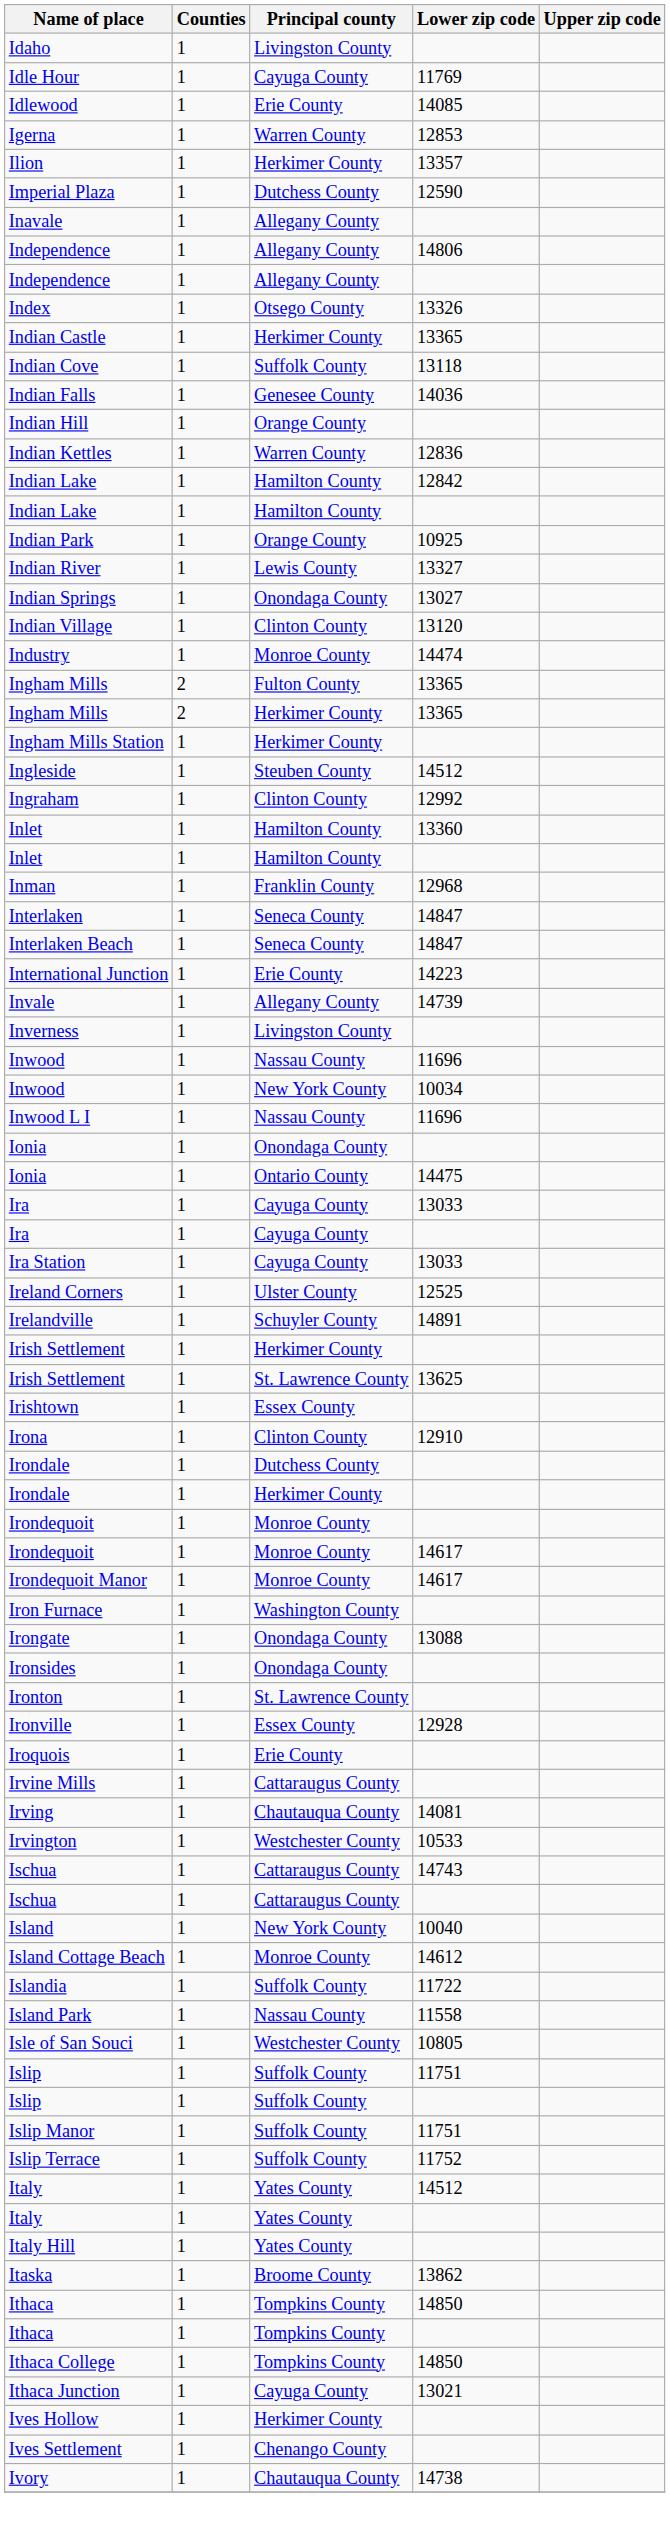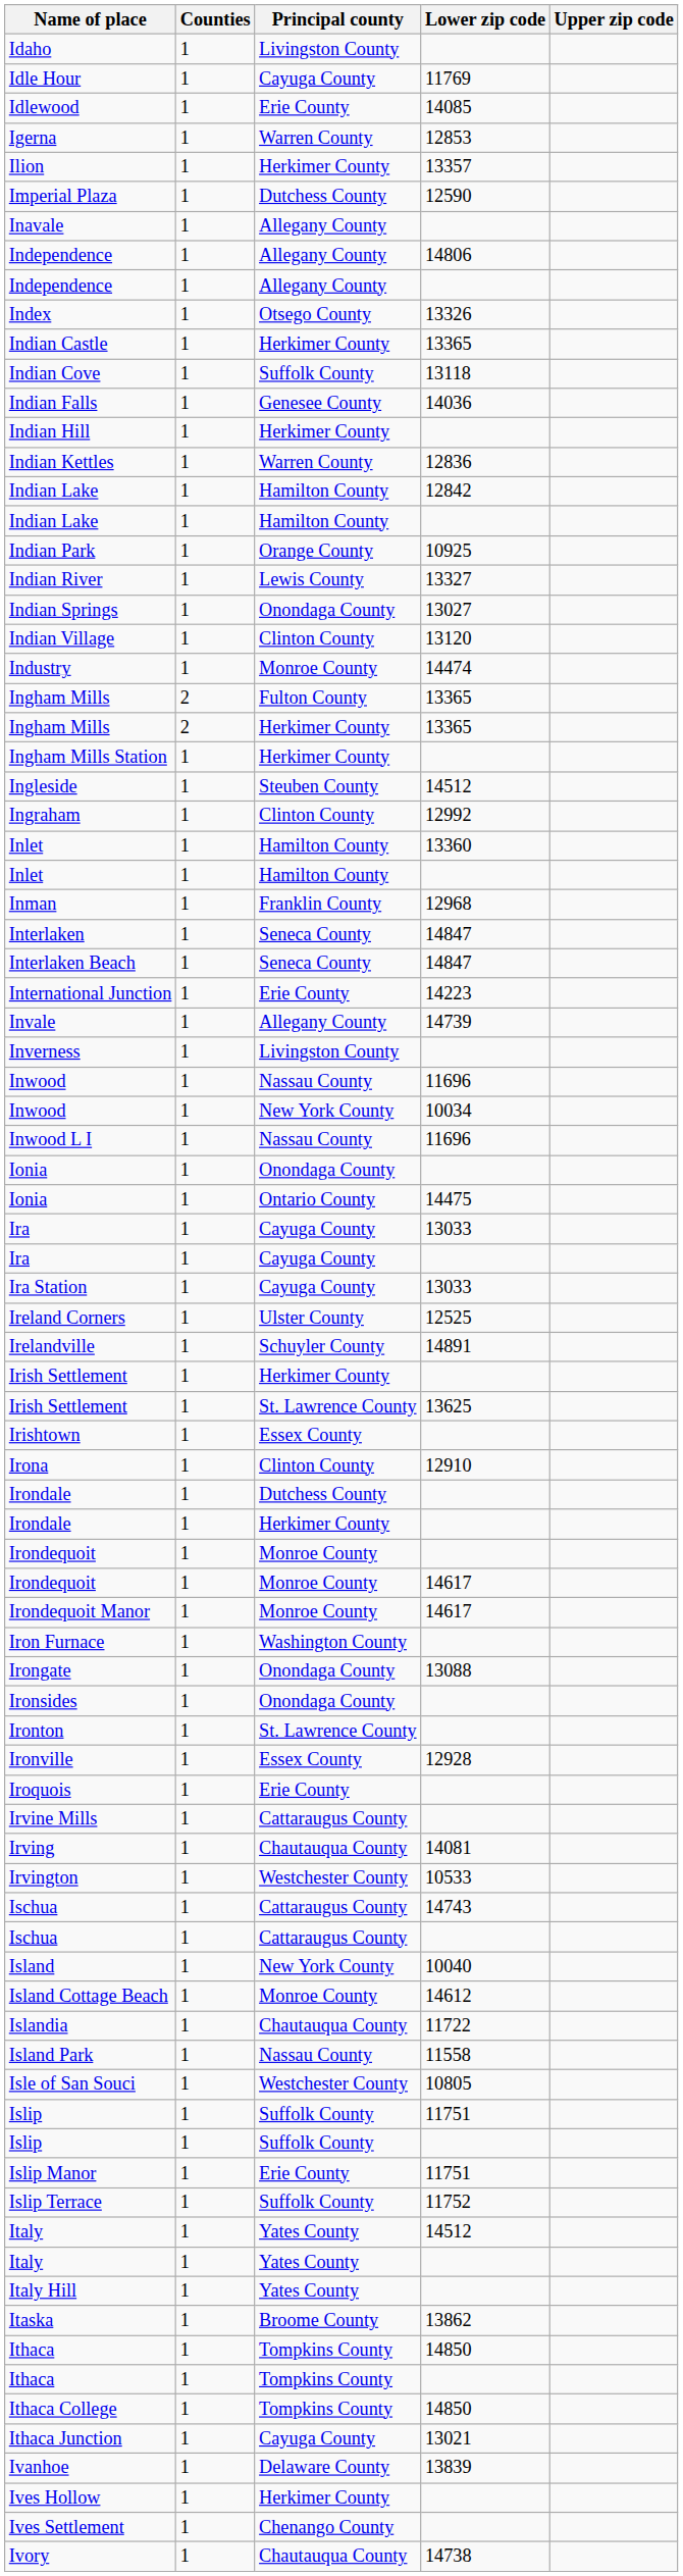 <table align="center" class="wikitable">
 <tr>
 <th>Name of place</th>
 <th>Counties</th>
 <th>Principal county</th>
 <th>Lower zip code</th>
 <th>Upper zip code</th>
 </tr>
 <tr --->
 <td><a href='#'>Idaho</a></td>
 <td>1</td>
 <td><a href='#'>Livingston County</a></td>
 <td> </td>
 <td> </td>
 </tr>
 <tr --->
 <td><a href='#'>Idle Hour</a></td>
 <td>1</td>
 <td><a href='#'>Cayuga County</a></td>
 <td>11769</td>
 <td> </td>
 </tr>
 <tr --->
 <td><a href='#'>Idlewood</a></td>
 <td>1</td>
 <td><a href='#'>Erie County</a></td>
 <td>14085</td>
 <td> </td>
 </tr>
 <tr --->
 <td><a href='#'>Igerna</a></td>
 <td>1</td>
 <td><a href='#'>Warren County</a></td>
 <td>12853</td>
 <td> </td>
 </tr>
 <tr --->
 <td><a href='#'>Ilion</a></td>
 <td>1</td>
 <td><a href='#'>Herkimer County</a></td>
 <td>13357</td>
 <td> </td>
 </tr>
 <tr --->
 <td><a href='#'>Imperial Plaza</a></td>
 <td>1</td>
 <td><a href='#'>Dutchess County</a></td>
 <td>12590</td>
 <td> </td>
 </tr>
 <tr --->
 <td><a href='#'>Inavale</a></td>
 <td>1</td>
 <td><a href='#'>Allegany County</a></td>
 <td> </td>
 <td> </td>
 </tr>
 <tr --->
 <td><a href='#'>Independence</a></td>
 <td>1</td>
 <td><a href='#'>Allegany County</a></td>
 <td>14806</td>
 <td> </td>
 </tr>
 <tr --->
 <td><a href='#'>Independence</a></td>
 <td>1</td>
 <td><a href='#'>Allegany County</a></td>
 <td> </td>
 <td> </td>
 </tr>
 <tr --->
 <td><a href='#'>Index</a></td>
 <td>1</td>
 <td><a href='#'>Otsego County</a></td>
 <td>13326</td>
 <td> </td>
 </tr>
 <tr --->
 <td><a href='#'>Indian Castle</a></td>
 <td>1</td>
 <td><a href='#'>Herkimer County</a></td>
 <td>13365</td>
 <td> </td>
 </tr>
 <tr --->
 <td><a href='#'>Indian Cove</a></td>
 <td>1</td>
 <td><a href='#'>Suffolk County</a></td>
 <td>13118</td>
 <td> </td>
 </tr>
 <tr --->
 <td><a href='#'>Indian Falls</a></td>
 <td>1</td>
 <td><a href='#'>Genesee County</a></td>
 <td>14036</td>
 <td> </td>
 </tr>
 <tr --->
 <td><a href='#'>Indian Hill</a></td>
 <td>1</td>
-<td><a href='#'>Orange County</a></td>
+<td><a href='#'>Herkimer County</a></td>
 <td> </td>
 <td> </td>
 </tr>
 <tr --->
 <td><a href='#'>Indian Kettles</a></td>
 <td>1</td>
 <td><a href='#'>Warren County</a></td>
 <td>12836</td>
 <td> </td>
 </tr>
 <tr --->
 <td><a href='#'>Indian Lake</a></td>
 <td>1</td>
 <td><a href='#'>Hamilton County</a></td>
 <td>12842</td>
 <td> </td>
 </tr>
 <tr --->
 <td><a href='#'>Indian Lake</a></td>
 <td>1</td>
 <td><a href='#'>Hamilton County</a></td>
 <td> </td>
 <td> </td>
 </tr>
 <tr --->
 <td><a href='#'>Indian Park</a></td>
 <td>1</td>
 <td><a href='#'>Orange County</a></td>
 <td>10925</td>
 <td> </td>
 </tr>
 <tr --->
 <td><a href='#'>Indian River</a></td>
 <td>1</td>
 <td><a href='#'>Lewis County</a></td>
 <td>13327</td>
 <td> </td>
 </tr>
 <tr --->
 <td><a href='#'>Indian Springs</a></td>
 <td>1</td>
 <td><a href='#'>Onondaga County</a></td>
 <td>13027</td>
 <td> </td>
 </tr>
 <tr --->
 <td><a href='#'>Indian Village</a></td>
 <td>1</td>
 <td><a href='#'>Clinton County</a></td>
 <td>13120</td>
 <td> </td>
 </tr>
 <tr --->
 <td><a href='#'>Industry</a></td>
 <td>1</td>
 <td><a href='#'>Monroe County</a></td>
 <td>14474</td>
 <td> </td>
 </tr>
 <tr --->
 <td><a href='#'>Ingham Mills</a></td>
 <td>2</td>
 <td><a href='#'>Fulton County</a></td>
 <td>13365</td>
 <td> </td>
 </tr>
 <tr --->
 <td><a href='#'>Ingham Mills</a></td>
 <td>2</td>
 <td><a href='#'>Herkimer County</a></td>
 <td>13365</td>
 <td> </td>
 </tr>
 <tr --->
 <td><a href='#'>Ingham Mills Station</a></td>
 <td>1</td>
 <td><a href='#'>Herkimer County</a></td>
 <td> </td>
 <td> </td>
 </tr>
 <tr --->
 <td><a href='#'>Ingleside</a></td>
 <td>1</td>
 <td><a href='#'>Steuben County</a></td>
 <td>14512</td>
 <td> </td>
 </tr>
 <tr --->
 <td><a href='#'>Ingraham</a></td>
 <td>1</td>
 <td><a href='#'>Clinton County</a></td>
 <td>12992</td>
 <td> </td>
 </tr>
 <tr --->
 <td><a href='#'>Inlet</a></td>
 <td>1</td>
 <td><a href='#'>Hamilton County</a></td>
 <td>13360</td>
 <td> </td>
 </tr>
 <tr --->
 <td><a href='#'>Inlet</a></td>
 <td>1</td>
 <td><a href='#'>Hamilton County</a></td>
 <td> </td>
 <td> </td>
 </tr>
 <tr --->
 <td><a href='#'>Inman</a></td>
 <td>1</td>
 <td><a href='#'>Franklin County</a></td>
 <td>12968</td>
 <td> </td>
 </tr>
 <tr --->
 <td><a href='#'>Interlaken</a></td>
 <td>1</td>
 <td><a href='#'>Seneca County</a></td>
 <td>14847</td>
 <td> </td>
 </tr>
 <tr --->
 <td><a href='#'>Interlaken Beach</a></td>
 <td>1</td>
 <td><a href='#'>Seneca County</a></td>
 <td>14847</td>
 <td> </td>
 </tr>
 <tr --->
 <td><a href='#'>International Junction</a></td>
 <td>1</td>
 <td><a href='#'>Erie County</a></td>
 <td>14223</td>
 <td> </td>
 </tr>
 <tr --->
 <td><a href='#'>Invale</a></td>
 <td>1</td>
 <td><a href='#'>Allegany County</a></td>
 <td>14739</td>
 <td> </td>
 </tr>
 <tr --->
 <td><a href='#'>Inverness</a></td>
 <td>1</td>
 <td><a href='#'>Livingston County</a></td>
 <td> </td>
 <td> </td>
 </tr>
 <tr --->
 <td><a href='#'>Inwood</a></td>
 <td>1</td>
 <td><a href='#'>Nassau County</a></td>
 <td>11696</td>
 <td> </td>
 </tr>
 <tr --->
 <td><a href='#'>Inwood</a></td>
 <td>1</td>
 <td><a href='#'>New York County</a></td>
 <td>10034</td>
 <td> </td>
 </tr>
 <tr --->
 <td><a href='#'>Inwood L I</a></td>
 <td>1</td>
 <td><a href='#'>Nassau County</a></td>
 <td>11696</td>
 <td> </td>
 </tr>
 <tr --->
 <td><a href='#'>Ionia</a></td>
 <td>1</td>
 <td><a href='#'>Onondaga County</a></td>
 <td> </td>
 <td> </td>
 </tr>
 <tr --->
 <td><a href='#'>Ionia</a></td>
 <td>1</td>
 <td><a href='#'>Ontario County</a></td>
 <td>14475</td>
 <td> </td>
 </tr>
 <tr --->
 <td><a href='#'>Ira</a></td>
 <td>1</td>
 <td><a href='#'>Cayuga County</a></td>
 <td>13033</td>
 <td> </td>
 </tr>
 <tr --->
 <td><a href='#'>Ira</a></td>
 <td>1</td>
 <td><a href='#'>Cayuga County</a></td>
 <td> </td>
 <td> </td>
 </tr>
 <tr --->
 <td><a href='#'>Ira Station</a></td>
 <td>1</td>
 <td><a href='#'>Cayuga County</a></td>
 <td>13033</td>
 <td> </td>
 </tr>
 <tr --->
 <td><a href='#'>Ireland Corners</a></td>
 <td>1</td>
 <td><a href='#'>Ulster County</a></td>
 <td>12525</td>
 <td> </td>
 </tr>
 <tr --->
 <td><a href='#'>Irelandville</a></td>
 <td>1</td>
 <td><a href='#'>Schuyler County</a></td>
 <td>14891</td>
 <td> </td>
 </tr>
 <tr --->
 <td><a href='#'>Irish Settlement</a></td>
 <td>1</td>
 <td><a href='#'>Herkimer County</a></td>
 <td> </td>
 <td> </td>
 </tr>
 <tr --->
 <td><a href='#'>Irish Settlement</a></td>
 <td>1</td>
 <td><a href='#'>St. Lawrence County</a></td>
 <td>13625</td>
 <td> </td>
 </tr>
 <tr --->
 <td><a href='#'>Irishtown</a></td>
 <td>1</td>
 <td><a href='#'>Essex County</a></td>
 <td> </td>
 <td> </td>
 </tr>
 <tr --->
 <td><a href='#'>Irona</a></td>
 <td>1</td>
 <td><a href='#'>Clinton County</a></td>
 <td>12910</td>
 <td> </td>
 </tr>
 <tr --->
 <td><a href='#'>Irondale</a></td>
 <td>1</td>
 <td><a href='#'>Dutchess County</a></td>
 <td> </td>
 <td> </td>
 </tr>
 <tr --->
 <td><a href='#'>Irondale</a></td>
 <td>1</td>
 <td><a href='#'>Herkimer County</a></td>
 <td> </td>
 <td> </td>
 </tr>
 <tr --->
 <td><a href='#'>Irondequoit</a></td>
 <td>1</td>
 <td><a href='#'>Monroe County</a></td>
 <td> </td>
 <td> </td>
 </tr>
 <tr --->
 <td><a href='#'>Irondequoit</a></td>
 <td>1</td>
 <td><a href='#'>Monroe County</a></td>
 <td>14617</td>
 <td> </td>
 </tr>
 <tr --->
 <td><a href='#'>Irondequoit Manor</a></td>
 <td>1</td>
 <td><a href='#'>Monroe County</a></td>
 <td>14617</td>
 <td> </td>
 </tr>
 <tr --->
 <td><a href='#'>Iron Furnace</a></td>
 <td>1</td>
 <td><a href='#'>Washington County</a></td>
 <td> </td>
 <td> </td>
 </tr>
 <tr --->
 <td><a href='#'>Irongate</a></td>
 <td>1</td>
 <td><a href='#'>Onondaga County</a></td>
 <td>13088</td>
 <td> </td>
 </tr>
 <tr --->
 <td><a href='#'>Ironsides</a></td>
 <td>1</td>
 <td><a href='#'>Onondaga County</a></td>
 <td> </td>
 <td> </td>
 </tr>
 <tr --->
 <td><a href='#'>Ironton</a></td>
 <td>1</td>
 <td><a href='#'>St. Lawrence County</a></td>
 <td> </td>
 <td> </td>
 </tr>
 <tr --->
 <td><a href='#'>Ironville</a></td>
 <td>1</td>
 <td><a href='#'>Essex County</a></td>
 <td>12928</td>
 <td> </td>
 </tr>
 <tr --->
 <td><a href='#'>Iroquois</a></td>
 <td>1</td>
 <td><a href='#'>Erie County</a></td>
 <td> </td>
 <td> </td>
 </tr>
 <tr --->
 <td><a href='#'>Irvine Mills</a></td>
 <td>1</td>
 <td><a href='#'>Cattaraugus County</a></td>
 <td> </td>
 <td> </td>
 </tr>
 <tr --->
 <td><a href='#'>Irving</a></td>
 <td>1</td>
 <td><a href='#'>Chautauqua County</a></td>
 <td>14081</td>
 <td> </td>
 </tr>
 <tr --->
 <td><a href='#'>Irvington</a></td>
 <td>1</td>
 <td><a href='#'>Westchester County</a></td>
 <td>10533</td>
 <td> </td>
 </tr>
 <tr --->
 <td><a href='#'>Ischua</a></td>
 <td>1</td>
 <td><a href='#'>Cattaraugus County</a></td>
 <td>14743</td>
 <td> </td>
 </tr>
 <tr --->
 <td><a href='#'>Ischua</a></td>
 <td>1</td>
 <td><a href='#'>Cattaraugus County</a></td>
 <td> </td>
 <td> </td>
 </tr>
 <tr --->
 <td><a href='#'>Island</a></td>
 <td>1</td>
 <td><a href='#'>New York County</a></td>
 <td>10040</td>
 <td> </td>
 </tr>
 <tr --->
 <td><a href='#'>Island Cottage Beach</a></td>
 <td>1</td>
 <td><a href='#'>Monroe County</a></td>
 <td>14612</td>
 <td> </td>
 </tr>
 <tr --->
 <td><a href='#'>Islandia</a></td>
 <td>1</td>
-<td><a href='#'>Suffolk County</a></td>
+<td><a href='#'>Chautauqua County</a></td>
 <td>11722</td>
 <td> </td>
 </tr>
 <tr --->
 <td><a href='#'>Island Park</a></td>
 <td>1</td>
 <td><a href='#'>Nassau County</a></td>
 <td>11558</td>
 <td> </td>
 </tr>
 <tr --->
 <td><a href='#'>Isle of San Souci</a></td>
 <td>1</td>
 <td><a href='#'>Westchester County</a></td>
 <td>10805</td>
 <td> </td>
 </tr>
 <tr --->
 <td><a href='#'>Islip</a></td>
 <td>1</td>
 <td><a href='#'>Suffolk County</a></td>
 <td>11751</td>
 <td> </td>
 </tr>
 <tr --->
 <td><a href='#'>Islip</a></td>
 <td>1</td>
 <td><a href='#'>Suffolk County</a></td>
 <td> </td>
 <td> </td>
 </tr>
 <tr --->
 <td><a href='#'>Islip Manor</a></td>
 <td>1</td>
-<td><a href='#'>Suffolk County</a></td>
+<td><a href='#'>Erie County</a></td>
 <td>11751</td>
 <td> </td>
 </tr>
 <tr --->
 <td><a href='#'>Islip Terrace</a></td>
 <td>1</td>
 <td><a href='#'>Suffolk County</a></td>
 <td>11752</td>
 <td> </td>
 </tr>
 <tr --->
 <td><a href='#'>Italy</a></td>
 <td>1</td>
 <td><a href='#'>Yates County</a></td>
 <td>14512</td>
 <td> </td>
 </tr>
 <tr --->
 <td><a href='#'>Italy</a></td>
 <td>1</td>
 <td><a href='#'>Yates County</a></td>
 <td> </td>
 <td> </td>
 </tr>
 <tr --->
 <td><a href='#'>Italy Hill</a></td>
 <td>1</td>
 <td><a href='#'>Yates County</a></td>
 <td> </td>
 <td> </td>
 </tr>
 <tr --->
 <td><a href='#'>Itaska</a></td>
 <td>1</td>
 <td><a href='#'>Broome County</a></td>
 <td>13862</td>
 <td> </td>
 </tr>
 <tr --->
 <td><a href='#'>Ithaca</a></td>
 <td>1</td>
 <td><a href='#'>Tompkins County</a></td>
 <td>14850</td>
 <td> </td>
 </tr>
 <tr --->
 <td><a href='#'>Ithaca</a></td>
 <td>1</td>
 <td><a href='#'>Tompkins County</a></td>
 <td> </td>
 <td> </td>
 </tr>
 <tr --->
 <td><a href='#'>Ithaca College</a></td>
 <td>1</td>
 <td><a href='#'>Tompkins County</a></td>
 <td>14850</td>
 <td> </td>
 </tr>
 <tr --->
 <td><a href='#'>Ithaca Junction</a></td>
 <td>1</td>
 <td><a href='#'>Cayuga County</a></td>
 <td>13021</td>
 <td> </td>
 </tr>
 <tr --->
+<td><a href='#'>Ivanhoe</a></td>
+<td>1</td>
+<td><a href='#'>Delaware County</a></td>
+<td>13839</td>
+<td> </td>
+</tr>
+<tr --->
 <td><a href='#'>Ives Hollow</a></td>
 <td>1</td>
 <td><a href='#'>Herkimer County</a></td>
 <td> </td>
 <td> </td>
 </tr>
 <tr --->
 <td><a href='#'>Ives Settlement</a></td>
 <td>1</td>
 <td><a href='#'>Chenango County</a></td>
 <td> </td>
 <td> </td>
 </tr>
 <tr --->
 <td><a href='#'>Ivory</a></td>
 <td>1</td>
 <td><a href='#'>Chautauqua County</a></td>
 <td>14738</td>
 <td> </td>
 </tr>
 <tr --->
 </tr>
 </table>
